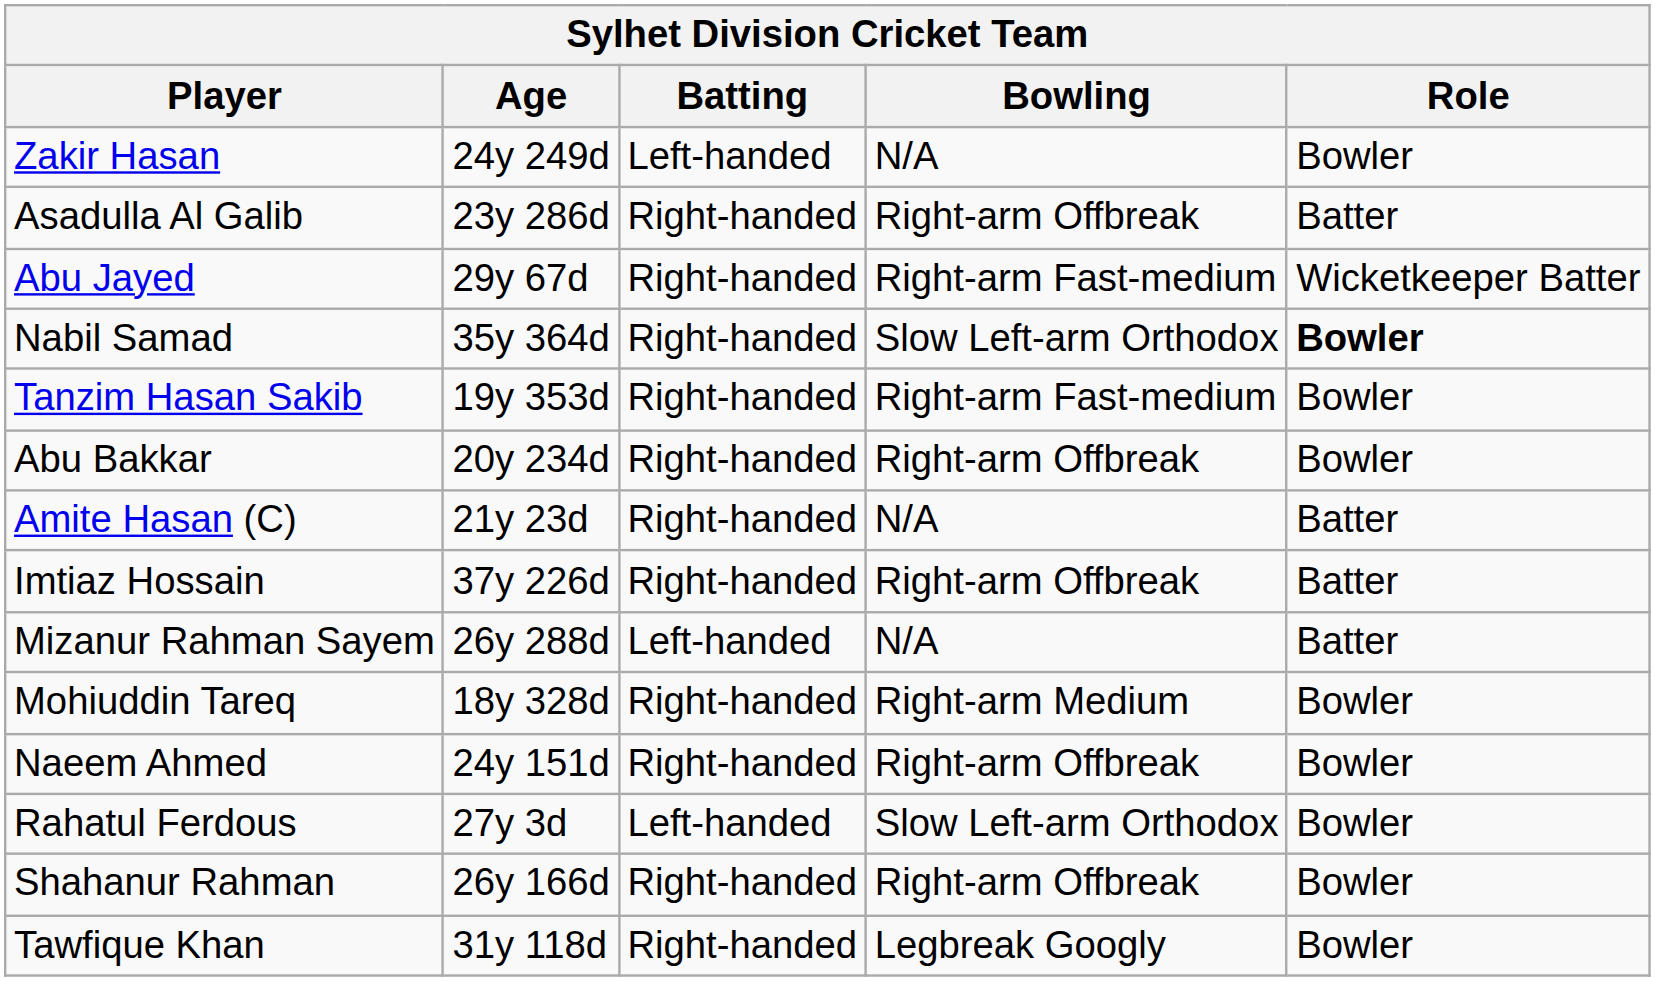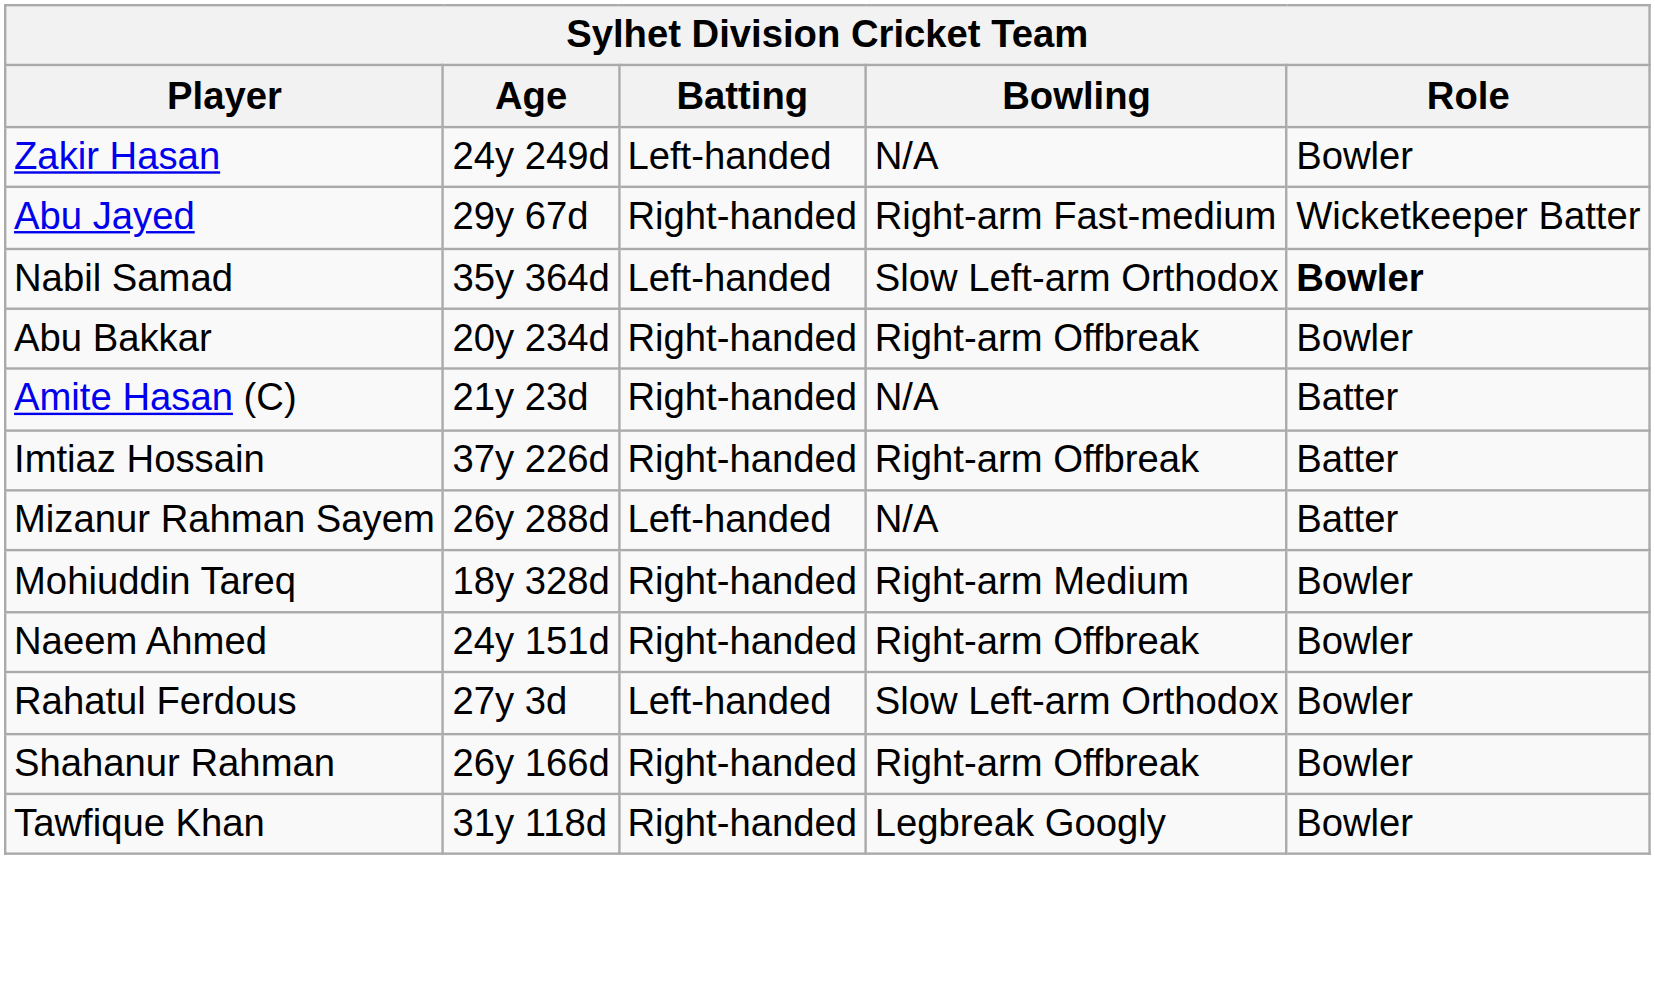 <table class="wikitable">
 <tr>
 <th colspan="5" style="text-align:center;">Sylhet Division Cricket Team</th>
 </tr>
 <tr>
 <th>Player</th>
 <th>Age</th>
 <th>Batting</th>
 <th>Bowling</th>
 <th>Role</th>
 </tr>
 <tr>
 <td><a href='#'>Zakir Hasan</a></td>
 <td>24y 249d</td>
 <td>Left-handed</td>
 <td>N/A</td>
 <td>Bowler</td>
 </tr>
 <tr>
-<td>Asadulla Al Galib</td>
-<td>23y 286d</td>
-<td>Right-handed</td>
-<td>Right-arm Offbreak</td>
-<td>Batter</td>
-</tr>
-<tr>
 <td><a href='#'>Abu Jayed</a></td>
 <td>29y 67d</td>
 <td>Right-handed</td>
 <td>Right-arm Fast-medium</td>
 <td>Wicketkeeper Batter</td>
 </tr>
 <tr>
 <td>Nabil Samad</td>
 <td>35y 364d</td>
-<td>Right-handed</td>
+<td>Left-handed</td>
 <td>Slow Left-arm Orthodox</td>
 <td><strong>Bowler</strong></td>
-</tr>
-<tr>
-<td><a href='#'>Tanzim Hasan Sakib</a></td>
-<td>19y 353d</td>
-<td>Right-handed</td>
-<td>Right-arm Fast-medium</td>
-<td>Bowler</td>
 </tr>
 <tr>
 <td>Abu Bakkar</td>
 <td>20y 234d</td>
 <td>Right-handed</td>
 <td>Right-arm Offbreak</td>
 <td>Bowler</td>
 </tr>
 <tr>
 <td><a href='#'>Amite Hasan</a> (C)</td>
 <td>21y 23d</td>
 <td>Right-handed</td>
 <td>N/A</td>
 <td>Batter</td>
 </tr>
 <tr>
 <td>Imtiaz Hossain</td>
 <td>37y 226d</td>
 <td>Right-handed</td>
 <td>Right-arm Offbreak</td>
 <td>Batter</td>
 </tr>
 <tr>
 <td>Mizanur Rahman Sayem</td>
 <td>26y 288d</td>
 <td>Left-handed</td>
 <td>N/A</td>
 <td>Batter</td>
 </tr>
 <tr>
 <td>Mohiuddin Tareq</td>
 <td>18y 328d</td>
 <td>Right-handed</td>
 <td>Right-arm Medium</td>
 <td>Bowler</td>
 </tr>
 <tr>
 <td>Naeem Ahmed</td>
 <td>24y 151d</td>
 <td>Right-handed</td>
 <td>Right-arm Offbreak</td>
 <td>Bowler</td>
 </tr>
 <tr>
 <td>Rahatul Ferdous</td>
 <td>27y 3d</td>
 <td>Left-handed</td>
 <td>Slow Left-arm Orthodox</td>
 <td>Bowler</td>
 </tr>
 <tr>
 <td>Shahanur Rahman</td>
 <td>26y 166d</td>
 <td>Right-handed</td>
 <td>Right-arm Offbreak</td>
 <td>Bowler</td>
 </tr>
 <tr>
 <td>Tawfique Khan</td>
 <td>31y 118d</td>
 <td>Right-handed</td>
 <td>Legbreak Googly</td>
 <td>Bowler</td>
 </tr>
 </table>
